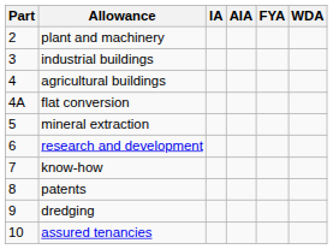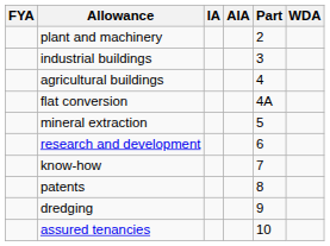 <table class="wikitable">
 <tr>
-<th>Part</th>
+<th>FYA</th>
 <th>Allowance</th>
 <th>IA</th>
 <th>AIA</th>
-<th>FYA</th>
+<th>Part</th>
 <th>WDA</th>
 </tr>
 <tr>
-<td>2</td>
+<td></td>
 <td>plant and machinery</td>
 <td></td>
 <td></td>
-<td></td>
+<td>2</td>
 <td></td>
 </tr>
 <tr>
-<td>3</td>
+<td></td>
 <td>industrial buildings</td>
 <td></td>
 <td></td>
-<td></td>
+<td>3</td>
 <td></td>
 </tr>
 <tr>
-<td>4</td>
+<td></td>
 <td>agricultural buildings</td>
 <td></td>
 <td></td>
-<td></td>
+<td>4</td>
 <td></td>
 </tr>
 <tr>
-<td>4A</td>
+<td></td>
 <td>flat conversion</td>
 <td></td>
 <td></td>
-<td></td>
+<td>4A</td>
 <td></td>
 </tr>
 <tr>
-<td>5</td>
+<td></td>
 <td>mineral extraction</td>
 <td></td>
 <td></td>
-<td></td>
+<td>5</td>
 <td></td>
 </tr>
 <tr>
-<td>6</td>
+<td></td>
 <td><a href='#'>research and development</a></td>
 <td></td>
 <td></td>
-<td></td>
+<td>6</td>
 <td></td>
 </tr>
 <tr>
-<td>7</td>
+<td></td>
 <td>know-how</td>
 <td></td>
 <td></td>
-<td></td>
+<td>7</td>
 <td></td>
 </tr>
 <tr>
-<td>8</td>
+<td></td>
 <td>patents</td>
 <td></td>
 <td></td>
-<td></td>
+<td>8</td>
 <td></td>
 </tr>
 <tr>
-<td>9</td>
+<td></td>
 <td>dredging</td>
 <td></td>
 <td></td>
-<td></td>
+<td>9</td>
 <td></td>
 </tr>
 <tr>
-<td>10</td>
+<td></td>
 <td><a href='#'>assured tenancies</a></td>
 <td></td>
 <td></td>
-<td></td>
+<td>10</td>
 <td></td>
 </tr>
 </table>
